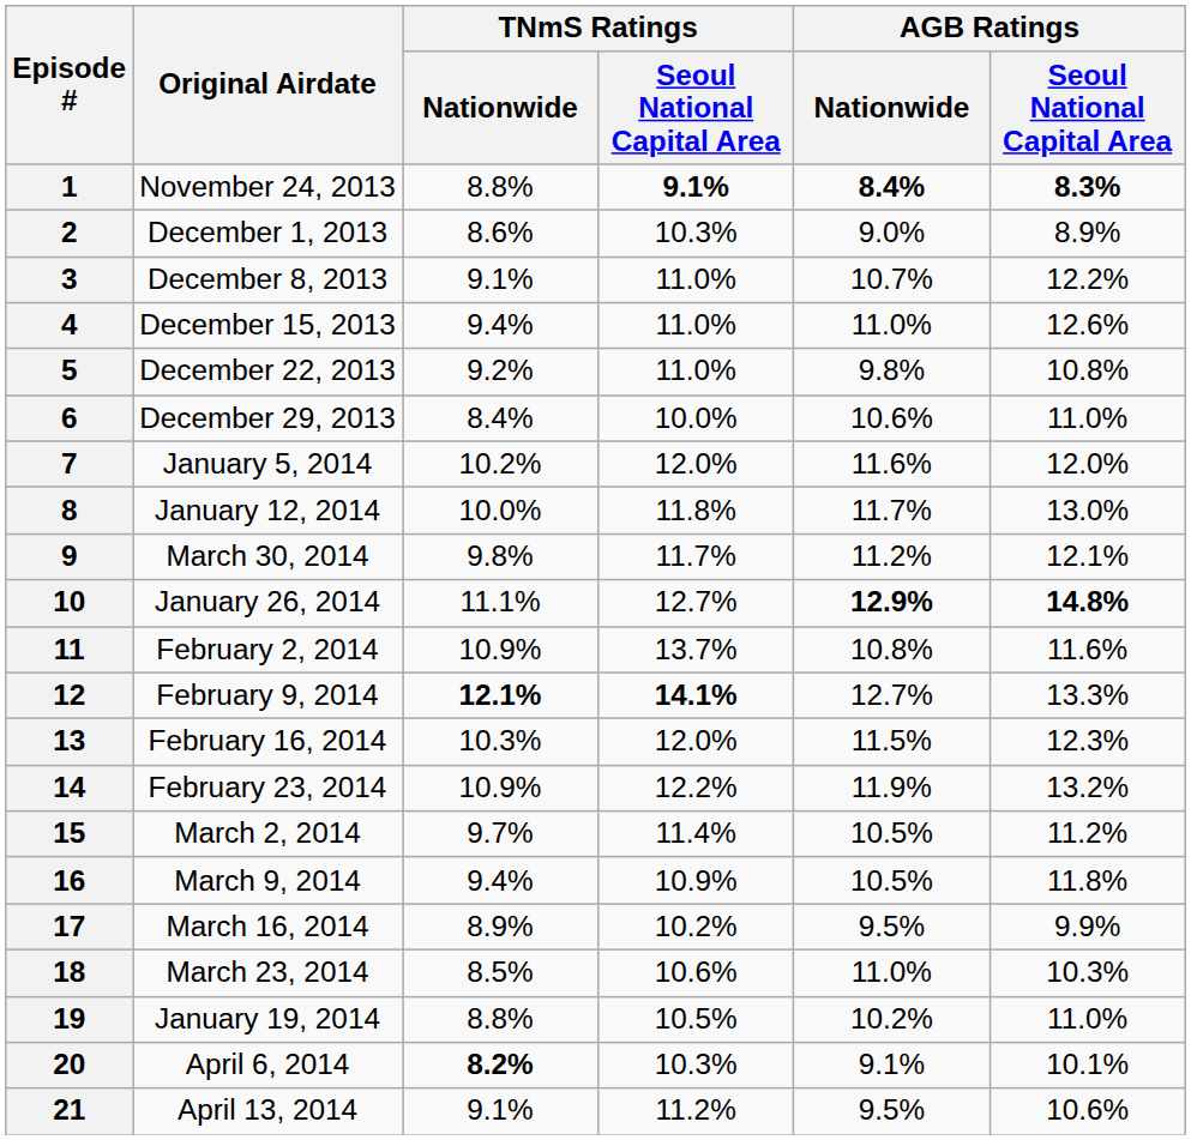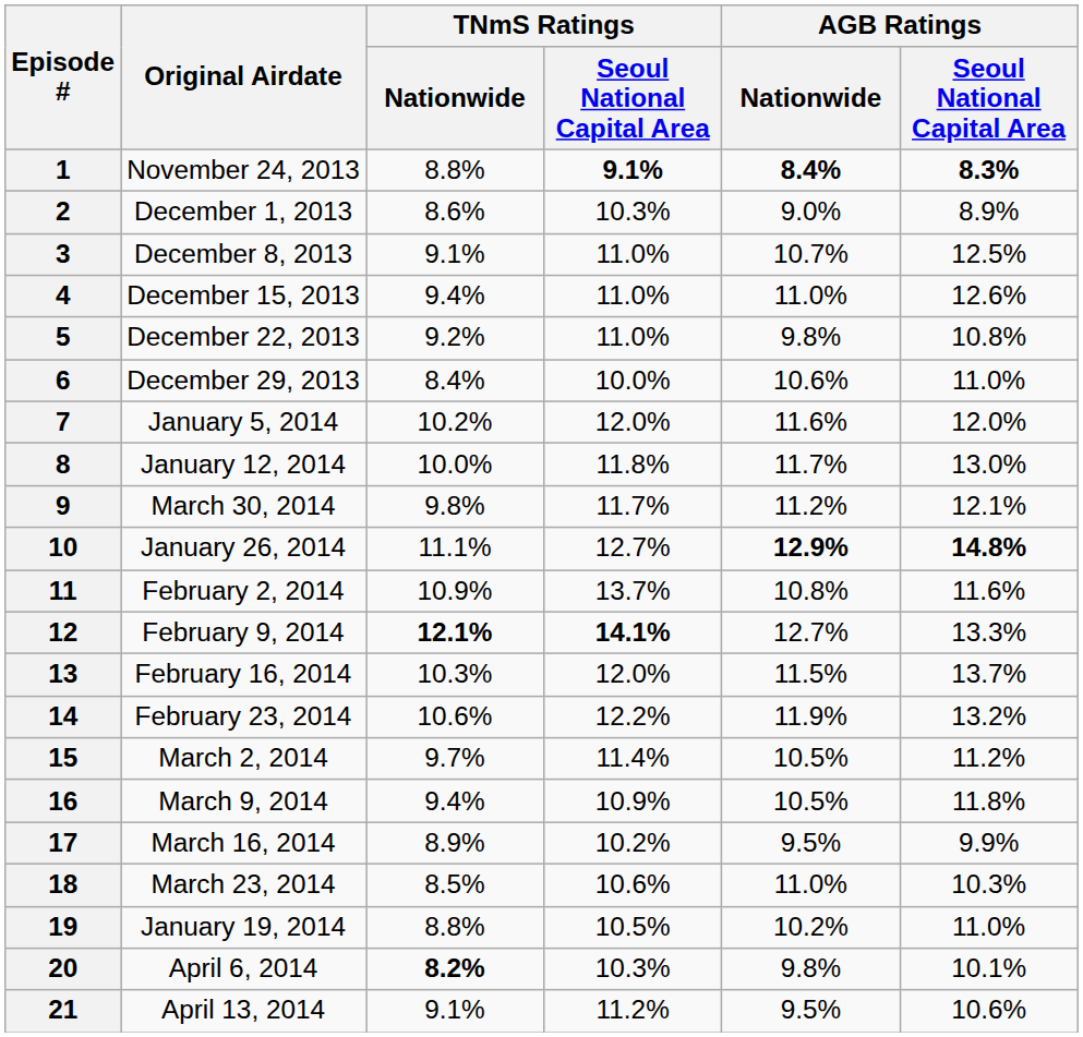 <table class=wikitable style="text-align:center">
 <tr>
 <th rowspan="2" style="width:40px;">Episode #</th>
 <th rowspan="2">Original Airdate</th>
 <th colspan="2">TNmS Ratings</th>
 <th colspan="2">AGB Ratings</th>
 </tr>
 <tr>
 <th width=100>Nationwide</th>
 <th width=100><a href='#'>Seoul National Capital Area</a></th>
 <th width=100>Nationwide</th>
 <th width=100><a href='#'>Seoul National Capital Area</a></th>
 </tr>
 <tr>
 <th>1</th>
 <td>November 24, 2013</td>
 <td>8.8%</td>
 <td><span><strong>9.1%</strong></span></td>
 <td><span><strong>8.4%</strong></span></td>
 <td><span><strong>8.3%</strong></span></td>
 </tr>
 <tr>
 <th>2</th>
 <td>December 1, 2013</td>
 <td>8.6%</td>
 <td>10.3%</td>
 <td>9.0%</td>
 <td>8.9%</td>
 </tr>
 <tr>
 <th>3</th>
 <td>December 8, 2013</td>
 <td>9.1%</td>
 <td>11.0%</td>
 <td>10.7%</td>
-<td>12.2%</td>
+<td>12.5%</td>
 </tr>
 <tr>
 <th>4</th>
 <td>December 15, 2013</td>
 <td>9.4%</td>
 <td>11.0%</td>
 <td>11.0%</td>
 <td>12.6%</td>
 </tr>
 <tr>
 <th>5</th>
 <td>December 22, 2013</td>
 <td>9.2%</td>
 <td>11.0%</td>
 <td>9.8%</td>
 <td>10.8%</td>
 </tr>
 <tr>
 <th>6</th>
 <td>December 29, 2013</td>
 <td>8.4%</td>
 <td>10.0%</td>
 <td>10.6%</td>
 <td>11.0%</td>
 </tr>
 <tr>
 <th>7</th>
 <td>January 5, 2014</td>
 <td>10.2%</td>
 <td>12.0%</td>
 <td>11.6%</td>
 <td>12.0%</td>
 </tr>
 <tr>
 <th>8</th>
 <td>January 12, 2014</td>
 <td>10.0%</td>
 <td>11.8%</td>
 <td>11.7%</td>
 <td>13.0%</td>
 </tr>
 <tr>
 <th>9</th>
 <td>March 30, 2014</td>
 <td>9.8%</td>
 <td>11.7%</td>
 <td>11.2%</td>
 <td>12.1%</td>
 </tr>
 <tr>
 <th>10</th>
 <td>January 26, 2014</td>
 <td>11.1%</td>
 <td>12.7%</td>
 <td><span><strong>12.9%</strong></span></td>
 <td><span><strong>14.8%</strong></span></td>
 </tr>
 <tr>
 <th>11</th>
 <td>February 2, 2014</td>
 <td>10.9%</td>
 <td>13.7%</td>
 <td>10.8%</td>
 <td>11.6%</td>
 </tr>
 <tr>
 <th>12</th>
 <td>February 9, 2014</td>
 <td><span><strong>12.1%</strong></span></td>
 <td><span><strong>14.1%</strong></span></td>
 <td>12.7%</td>
 <td>13.3%</td>
 </tr>
 <tr>
 <th>13</th>
 <td>February 16, 2014</td>
 <td>10.3%</td>
 <td>12.0%</td>
 <td>11.5%</td>
-<td>12.3%</td>
+<td>13.7%</td>
 </tr>
 <tr>
 <th>14</th>
 <td>February 23, 2014</td>
-<td>10.9%</td>
+<td>10.6%</td>
 <td>12.2%</td>
 <td>11.9%</td>
 <td>13.2%</td>
 </tr>
 <tr>
 <th>15</th>
 <td>March 2, 2014</td>
 <td>9.7%</td>
 <td>11.4%</td>
 <td>10.5%</td>
 <td>11.2%</td>
 </tr>
 <tr>
 <th>16</th>
 <td>March 9, 2014</td>
 <td>9.4%</td>
 <td>10.9%</td>
 <td>10.5%</td>
 <td>11.8%</td>
 </tr>
 <tr>
 <th>17</th>
 <td>March 16, 2014</td>
 <td>8.9%</td>
 <td>10.2%</td>
 <td>9.5%</td>
 <td>9.9%</td>
 </tr>
 <tr>
 <th>18</th>
 <td>March 23, 2014</td>
 <td>8.5%</td>
 <td>10.6%</td>
 <td>11.0%</td>
 <td>10.3%</td>
 </tr>
 <tr>
 <th>19</th>
 <td>January 19, 2014</td>
 <td>8.8%</td>
 <td>10.5%</td>
 <td>10.2%</td>
 <td>11.0%</td>
 </tr>
 <tr>
 <th>20</th>
 <td>April 6, 2014</td>
 <td><span><strong>8.2%</strong></span></td>
 <td>10.3%</td>
-<td>9.1%</td>
+<td>9.8%</td>
 <td>10.1%</td>
 </tr>
 <tr>
 <th>21</th>
 <td>April 13, 2014</td>
 <td>9.1%</td>
 <td>11.2%</td>
 <td>9.5%</td>
 <td>10.6%</td>
 </tr>
 </table>
